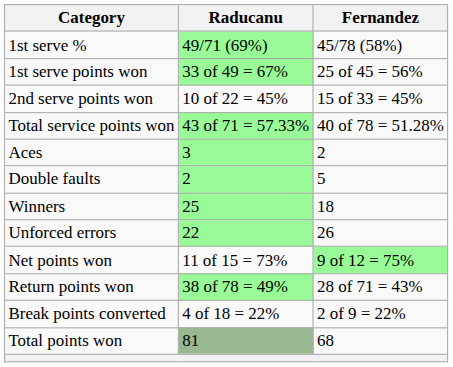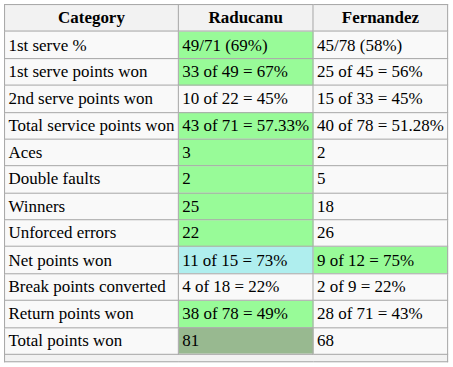 <table class="wikitable">
 <tr>
 <th>Category</th>
 <th> Raducanu</th>
 <th> Fernandez</th>
 </tr>
 <tr>
 <td>1st serve %</td>
 <td bgcolor=98FB98>49/71 (69%)</td>
 <td>45/78 (58%)</td>
 </tr>
 <tr>
 <td>1st serve points won</td>
 <td bgcolor=98FB98>33 of 49 = 67%</td>
 <td>25 of 45 = 56%</td>
 </tr>
 <tr>
 <td>2nd serve points won</td>
 <td>10 of 22 = 45%</td>
 <td>15 of 33 = 45%</td>
 </tr>
 <tr>
 <td>Total service points won</td>
 <td bgcolor=98FB98>43 of 71 = 57.33%</td>
 <td>40 of 78 = 51.28%</td>
 </tr>
 <tr>
 <td>Aces</td>
 <td bgcolor=98FB98>3</td>
 <td>2</td>
 </tr>
 <tr>
 <td>Double faults</td>
 <td bgcolor=98FB98>2</td>
 <td>5</td>
 </tr>
 <tr>
 <td>Winners</td>
 <td bgcolor=98FB98>25</td>
 <td>18</td>
 </tr>
 <tr>
 <td>Unforced errors</td>
 <td bgcolor=98FB98>22</td>
 <td>26</td>
 </tr>
 <tr>
 <td>Net points won</td>
-<td>11 of 15 = 73%</td>
+<td style="background: paleturquoise;">11 of 15 = 73%</td>
 <td bgcolor=98FB98>9 of 12 = 75%</td>
+</tr>
+<tr>
+<td>Break points converted</td>
+<td>4 of 18 = 22%</td>
+<td>2 of 9 = 22%</td>
 </tr>
 <tr>
 <td>Return points won</td>
 <td bgcolor=98FB98>38 of 78 = 49%</td>
 <td>28 of 71 = 43%</td>
-</tr>
-<tr>
-<td>Break points converted</td>
-<td>4 of 18 = 22%</td>
-<td>2 of 9 = 22%</td>
 </tr>
 <tr>
 <td>Total points won</td>
 <td bgcolor=98FB989>81</td>
 <td>68</td>
 </tr>
 <tr>
 <th colspan=3></th>
 </tr>
 </table>
